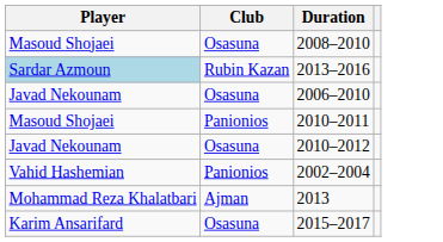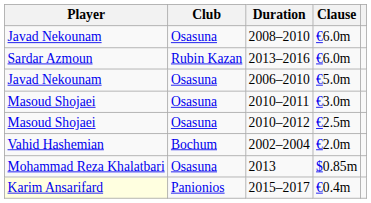 <table class="wikitable sortable" style=";">
 <tr>
 <th>Player</th>
 <th>Club</th>
 <th>Duration</th>
+<th>Clause</th>
 <th></th>
 </tr>
 <tr>
-<td><a href='#'>Masoud Shojaei</a></td>
+<td><a href='#'>Javad Nekounam</a></td>
 <td> <a href='#'>Osasuna</a></td>
 <td>2008–2010</td>
+<td><a href='#'>€</a>6.0m</td>
 <td></td>
 </tr>
 <tr>
-<td style="background: lightblue;"><a href='#'>Sardar Azmoun</a></td>
+<td><a href='#'>Sardar Azmoun</a></td>
 <td> <a href='#'>Rubin Kazan</a></td>
 <td>2013–2016</td>
+<td><a href='#'>€</a>6.0m</td>
 <td></td>
 </tr>
 <tr>
 <td><a href='#'>Javad Nekounam</a></td>
 <td> <a href='#'>Osasuna</a></td>
 <td>2006–2010</td>
+<td><a href='#'>€</a>5.0m</td>
 <td></td>
 </tr>
 <tr>
 <td><a href='#'>Masoud Shojaei</a></td>
-<td> <a href='#'>Panionios</a></td>
+<td> <a href='#'>Osasuna</a></td>
 <td>2010–2011</td>
+<td><a href='#'>€</a>3.0m</td>
 <td></td>
 </tr>
 <tr>
-<td><a href='#'>Javad Nekounam</a></td>
+<td><a href='#'>Masoud Shojaei</a></td>
 <td> <a href='#'>Osasuna</a></td>
 <td>2010–2012</td>
+<td><a href='#'>€</a>2.5m</td>
 <td></td>
 </tr>
 <tr>
 <td><a href='#'>Vahid Hashemian</a></td>
-<td> <a href='#'>Panionios</a></td>
+<td> <a href='#'>Bochum</a></td>
 <td>2002–2004</td>
+<td><a href='#'>€</a>2.0m</td>
 <td></td>
 </tr>
 <tr>
 <td><a href='#'>Mohammad Reza Khalatbari</a></td>
-<td> <a href='#'>Ajman</a></td>
+<td> <a href='#'>Osasuna</a></td>
 <td>2013</td>
+<td><a href='#'>$</a>0.85m</td>
 <td></td>
 </tr>
 <tr>
-<td><a href='#'>Karim Ansarifard</a></td>
-<td> <a href='#'>Osasuna</a></td>
+<td style="background: lightyellow;"><a href='#'>Karim Ansarifard</a></td>
+<td> <a href='#'>Panionios</a></td>
 <td>2015–2017</td>
+<td><a href='#'>€</a>0.4m</td>
 <td></td>
 </tr>
 </table>
